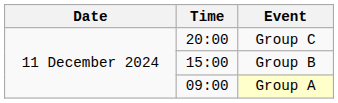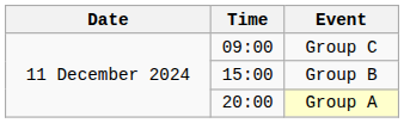 <table class = "wikitable" style="text-align:center;">
 <tr>
 <th width=150>Date</th>
 <th width=50>Time</th>
 <th width=80>Event</th>
 </tr>
 <tr>
 <td rowspan=3>11 December 2024</td>
-<td>20:00</td>
+<td>09:00</td>
 <td>Group C</td>
 </tr>
 <tr>
 <td>15:00</td>
 <td>Group B</td>
 </tr>
 <tr>
-<td>09:00</td>
+<td>20:00</td>
 <td bgcolor="ffffcc">Group A</td>
 </tr>
 </table>
